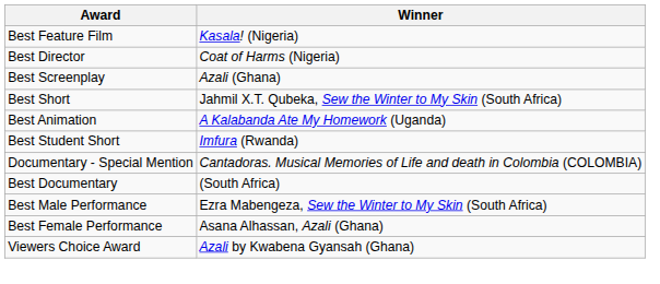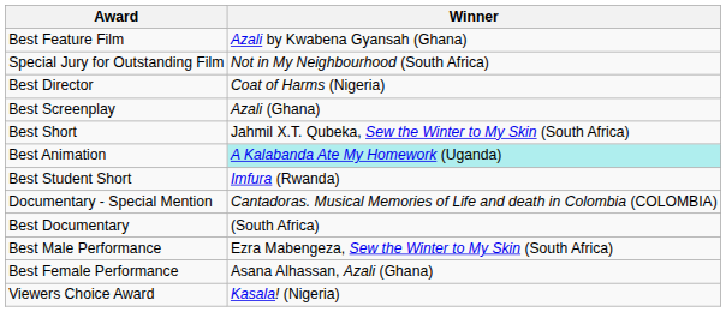 <table class="wikitable">
 <tr>
 <th>Award</th>
 <th>Winner</th>
 </tr>
 <tr>
 <td>Best Feature Film</td>
-<td><em><a href='#'>Kasala</a>!</em> (Nigeria)</td>
+<td><em><a href='#'>Azali</a></em> by Kwabena Gyansah (Ghana)</td>
+</tr>
+<tr>
+<td>Special Jury for Outstanding Film</td>
+<td><em>Not in My Neighbourhood</em> (South Africa)</td>
 </tr>
 <tr>
 <td>Best Director</td>
 <td><em>Coat of Harms</em> (Nigeria)</td>
 </tr>
 <tr>
 <td>Best Screenplay</td>
 <td><em>Azali</em> (Ghana)</td>
 </tr>
 <tr>
 <td>Best Short</td>
 <td>Jahmil X.T. Qubeka, <em><a href='#'>Sew the Winter to My Skin</a></em> (South Africa)</td>
 </tr>
 <tr>
 <td>Best Animation</td>
-<td><em><a href='#'>A Kalabanda Ate My Homework</a></em> (Uganda)</td>
+<td style="background: paleturquoise;"><em><a href='#'>A Kalabanda Ate My Homework</a></em> (Uganda)</td>
 </tr>
 <tr>
 <td>Best Student Short</td>
 <td><em><a href='#'>Imfura</a></em> (Rwanda)</td>
 </tr>
 <tr>
 <td>Documentary - Special Mention</td>
 <td><em>Cantadoras. Musical Memories of Life and death in Colombia</em> (COLOMBIA)</td>
 </tr>
 <tr>
 <td>Best Documentary</td>
 <td><em></em> (South Africa)</td>
 </tr>
 <tr>
 <td>Best Male Performance</td>
 <td>Ezra Mabengeza, <em><a href='#'>Sew the Winter to My Skin</a></em> (South Africa)</td>
 </tr>
 <tr>
 <td>Best Female Performance</td>
 <td>Asana Alhassan, <em>Azali</em> (Ghana)</td>
 </tr>
 <tr>
 <td>Viewers Choice Award</td>
-<td><em><a href='#'>Azali</a></em> by Kwabena Gyansah (Ghana)</td>
+<td><em><a href='#'>Kasala</a>!</em> (Nigeria)</td>
 </tr>
 </table>
